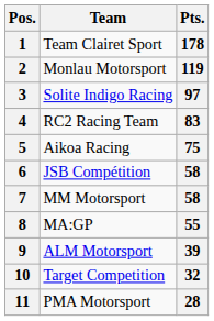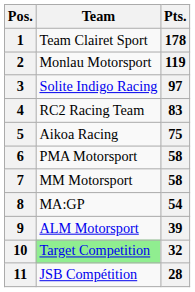 <table class="wikitable" style="font-size:90%; text-align:center">
 <tr>
 <th>Pos.</th>
 <th>Team</th>
 <th>Pts.</th>
 </tr>
 <tr>
 <th>1</th>
 <td align="left"> Team Clairet Sport</td>
 <th>178</th>
 </tr>
 <tr>
 <th>2</th>
 <td align="left"> Monlau Motorsport</td>
 <th>119</th>
 </tr>
 <tr>
 <th>3</th>
 <td align="left"> <a href='#'>Solite Indigo Racing</a></td>
 <th>97</th>
 </tr>
 <tr>
 <th>4</th>
 <td align="left">  RC2 Racing Team</td>
 <th>83</th>
 </tr>
 <tr>
 <th>5</th>
 <td align="left"> Aikoa Racing</td>
 <th>75</th>
 </tr>
 <tr>
 <th>6</th>
-<td align="left"> <a href='#'>JSB Compétition</a></td>
+<td align="left"> PMA Motorsport</td>
 <th>58</th>
 </tr>
 <tr>
 <th>7</th>
 <td align="left"> MM Motorsport</td>
 <th>58</th>
 </tr>
 <tr>
 <th>8</th>
 <td align="left"> MA:GP</td>
-<th>55</th>
+<th>54</th>
 </tr>
 <tr>
 <th>9</th>
 <td align="left"> <a href='#'>ALM Motorsport</a></td>
 <th>39</th>
 </tr>
 <tr>
 <th>10</th>
-<td align="left"> <a href='#'>Target Competition</a></td>
+<td align="left" style="background: lightgreen;"> <a href='#'>Target Competition</a></td>
 <th>32</th>
 </tr>
 <tr>
 <th>11</th>
-<td align="left"> PMA Motorsport</td>
+<td align="left"> <a href='#'>JSB Compétition</a></td>
 <th>28</th>
 </tr>
 </table>
